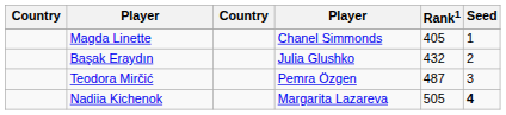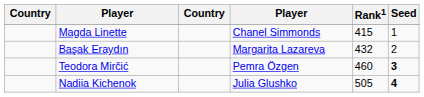 <table class="sortable wikitable">
 <tr>
 <th width="70">Country</th>
 <th width="175">Player</th>
 <th width="70">Country</th>
 <th width="175">Player</th>
 <th>Rank<sup>1</sup></th>
 <th>Seed</th>
 </tr>
 <tr>
 </tr>
 <tr>
 <td></td>
 <td><a href='#'>Magda Linette</a></td>
 <td></td>
 <td><a href='#'>Chanel Simmonds</a></td>
-<td>405</td>
+<td>415</td>
 <td>1</td>
 </tr>
 <tr>
 <td></td>
 <td><a href='#'>Başak Eraydın</a></td>
 <td></td>
-<td><a href='#'>Julia Glushko</a></td>
+<td><a href='#'>Margarita Lazareva</a></td>
 <td>432</td>
 <td>2</td>
 </tr>
 <tr>
 <td></td>
 <td><a href='#'>Teodora Mirčić</a></td>
 <td></td>
 <td><a href='#'>Pemra Özgen</a></td>
-<td>487</td>
-<td>3</td>
+<td>460</td>
+<td><strong>3</strong></td>
 </tr>
 <tr>
 <td></td>
 <td><a href='#'>Nadiia Kichenok</a></td>
 <td></td>
-<td><a href='#'>Margarita Lazareva</a></td>
+<td><a href='#'>Julia Glushko</a></td>
 <td>505</td>
 <td><strong>4</strong></td>
 </tr>
 </table>
